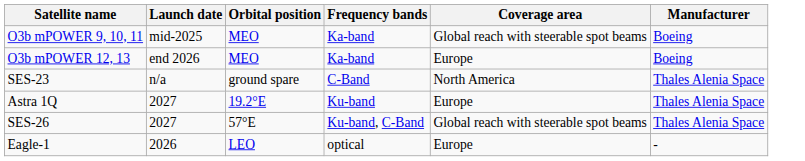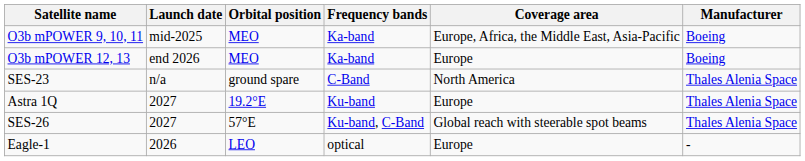 <table class="wikitable">
 <tr>
 <th>Satellite name</th>
 <th>Launch date</th>
 <th>Orbital position</th>
 <th>Frequency bands</th>
 <th>Coverage area</th>
 <th>Manufacturer</th>
 </tr>
 <tr>
 <td><a href='#'>O3b mPOWER 9, 10, 11</a></td>
 <td>mid-2025</td>
 <td><a href='#'>MEO</a></td>
 <td><a href='#'>Ka-band</a></td>
-<td>Global reach with steerable spot beams</td>
+<td>Europe, Africa, the Middle East, Asia-Pacific</td>
 <td><a href='#'>Boeing</a></td>
 </tr>
 <tr>
 <td><a href='#'>O3b mPOWER 12, 13</a></td>
 <td>end 2026</td>
 <td><a href='#'>MEO</a></td>
 <td><a href='#'>Ka-band</a></td>
 <td>Europe</td>
 <td><a href='#'>Boeing</a></td>
 </tr>
 <tr>
 <td>SES-23</td>
 <td>n/a</td>
 <td>ground spare</td>
 <td><a href='#'>C-Band</a></td>
 <td>North America</td>
 <td><a href='#'>Thales Alenia Space</a></td>
 </tr>
 <tr>
 <td>Astra 1Q</td>
 <td>2027</td>
 <td><a href='#'>19.2°E</a></td>
 <td><a href='#'>Ku-band</a></td>
 <td>Europe</td>
 <td><a href='#'>Thales Alenia Space</a></td>
 </tr>
 <tr>
 <td>SES-26</td>
 <td>2027</td>
 <td>57°E</td>
 <td><a href='#'>Ku-band</a>, <a href='#'>C-Band</a></td>
 <td>Global reach with steerable spot beams</td>
 <td><a href='#'>Thales Alenia Space</a></td>
 </tr>
 <tr>
 <td>Eagle-1</td>
 <td>2026</td>
 <td><a href='#'>LEO</a></td>
 <td>optical</td>
 <td>Europe</td>
 <td>-</td>
 </tr>
 </table>
